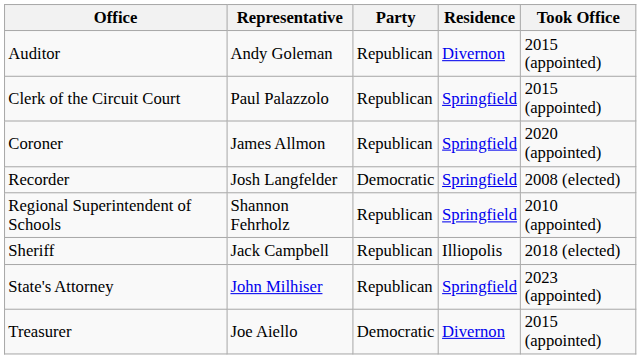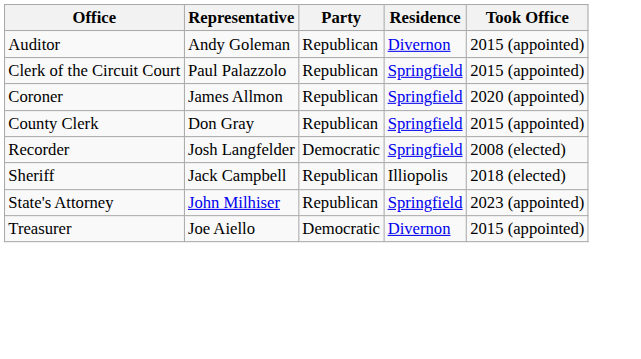 <table class="wikitable">
 <tr>
 <th>Office</th>
 <th>Representative</th>
 <th>Party</th>
 <th>Residence</th>
 <th>Took Office</th>
 </tr>
 <tr>
 <td>Auditor</td>
 <td>Andy Goleman</td>
 <td>Republican</td>
 <td><a href='#'>Divernon</a></td>
 <td>2015 (appointed)</td>
 </tr>
 <tr>
 <td>Clerk of the Circuit Court</td>
 <td>Paul Palazzolo</td>
 <td>Republican</td>
 <td><a href='#'>Springfield</a></td>
 <td>2015 (appointed)</td>
 </tr>
 <tr>
 <td>Coroner</td>
 <td>James Allmon</td>
 <td>Republican</td>
 <td><a href='#'>Springfield</a></td>
 <td>2020 (appointed)</td>
 </tr>
 <tr>
+<td>County Clerk</td>
+<td>Don Gray</td>
+<td>Republican</td>
+<td><a href='#'>Springfield</a></td>
+<td>2015 (appointed)</td>
+</tr>
+<tr>
 <td>Recorder</td>
 <td>Josh Langfelder</td>
 <td>Democratic</td>
 <td><a href='#'>Springfield</a></td>
 <td>2008 (elected)</td>
-</tr>
-<tr>
-<td>Regional Superintendent of Schools</td>
-<td>Shannon Fehrholz</td>
-<td>Republican</td>
-<td><a href='#'>Springfield</a></td>
-<td>2010 (appointed)</td>
 </tr>
 <tr>
 <td>Sheriff</td>
 <td>Jack Campbell</td>
 <td>Republican</td>
 <td>Illiopolis</td>
 <td>2018 (elected)</td>
 </tr>
 <tr>
 <td>State's Attorney</td>
 <td><a href='#'>John Milhiser</a></td>
 <td>Republican</td>
 <td><a href='#'>Springfield</a></td>
 <td>2023 (appointed)</td>
 </tr>
 <tr>
 <td>Treasurer</td>
 <td>Joe Aiello</td>
 <td>Democratic</td>
 <td><a href='#'>Divernon</a></td>
 <td>2015 (appointed)</td>
 </tr>
 </table>
